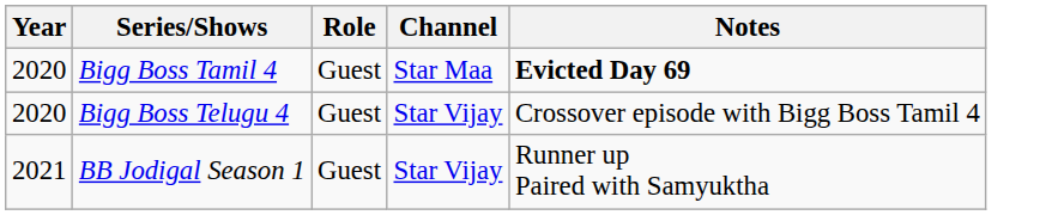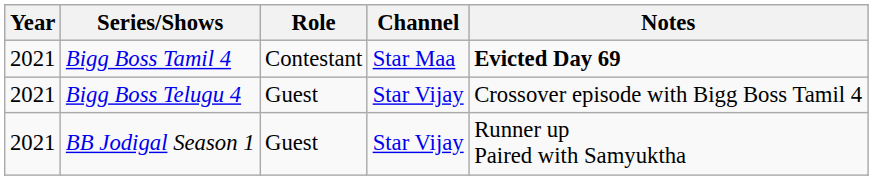 <table class="wikitable">
 <tr style="background:#ccc; text-align:center;">
 <th>Year</th>
 <th>Series/Shows</th>
 <th>Role</th>
 <th>Channel</th>
 <th>Notes</th>
 </tr>
 <tr>
-<td>2020</td>
+<td>2021</td>
 <td><em><a href='#'>Bigg Boss Tamil 4</a></em></td>
-<td>Guest</td>
+<td>Contestant</td>
 <td><a href='#'>Star Maa</a></td>
 <td><strong>Evicted Day 69</strong></td>
 </tr>
 <tr>
-<td>2020</td>
+<td>2021</td>
 <td><em><a href='#'>Bigg Boss Telugu 4</a></em></td>
 <td>Guest</td>
 <td><a href='#'>Star Vijay</a></td>
 <td>Crossover episode with Bigg Boss Tamil 4</td>
 </tr>
 <tr>
 <td>2021</td>
 <td><em><a href='#'>BB Jodigal</a> Season 1</em></td>
 <td>Guest</td>
 <td><a href='#'>Star Vijay</a></td>
 <td>Runner up <br>Paired with Samyuktha</td>
 </tr>
 </table>
